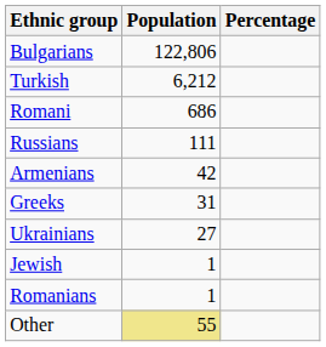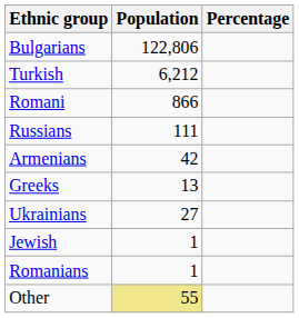 <table class="wikitable sortable">
 <tr>
 <th>Ethnic group</th>
 <th>Population</th>
 <th>Percentage</th>
 </tr>
 <tr>
 <td><a href='#'>Bulgarians</a></td>
 <td align="right">122,806</td>
 <td align="right"></td>
 </tr>
 <tr>
 <td><a href='#'>Turkish</a></td>
 <td align="right">6,212</td>
 <td align="right"></td>
 </tr>
 <tr>
 <td><a href='#'>Romani</a></td>
-<td align="right">686</td>
+<td align="right">866</td>
 <td align="right"></td>
 </tr>
 <tr>
 <td><a href='#'>Russians</a></td>
 <td align="right">111</td>
 <td align="right"></td>
 </tr>
 <tr>
 <td><a href='#'>Armenians</a></td>
 <td align="right">42</td>
 <td align="right"></td>
 </tr>
 <tr>
 <td><a href='#'>Greeks</a></td>
-<td align="right">31</td>
+<td align="right">13</td>
 <td align="right"></td>
 </tr>
 <tr>
 <td><a href='#'>Ukrainians</a></td>
 <td align="right">27</td>
 <td align="right"></td>
 </tr>
 <tr>
 <td><a href='#'>Jewish</a></td>
 <td align="right">1</td>
 <td align="right"></td>
 </tr>
 <tr>
 <td><a href='#'>Romanians</a></td>
 <td align="right">1</td>
 <td align="right"></td>
 </tr>
 <tr>
 <td>Other</td>
 <td align="right" style="background: khaki;">55</td>
 <td align="right"></td>
 </tr>
 </table>
